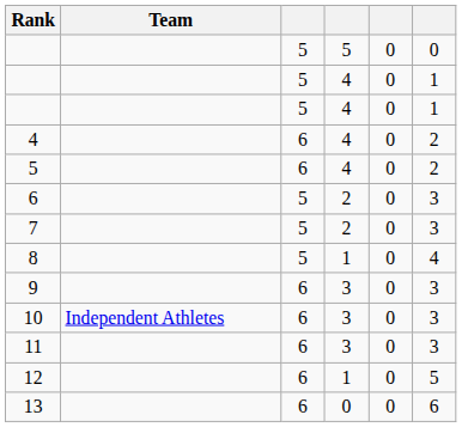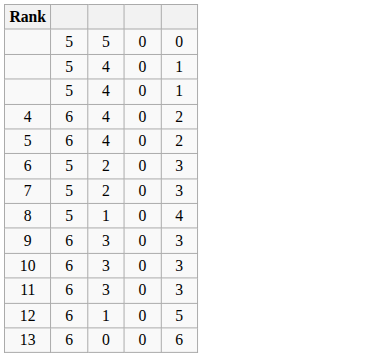 <table class="wikitable" style="text-align: center;">
 <tr>
 <th width=40>Rank</th>
-<th width=180>Team</th>
 <th width=30></th>
 <th width=30></th>
 <th width=30></th>
 <th width=30></th>
 </tr>
 <tr>
 <td></td>
-<td align=left></td>
 <td>5</td>
 <td>5</td>
 <td>0</td>
 <td>0</td>
 </tr>
 <tr>
 <td></td>
-<td align=left></td>
 <td>5</td>
 <td>4</td>
 <td>0</td>
 <td>1</td>
 </tr>
 <tr>
 <td></td>
-<td align=left></td>
 <td>5</td>
 <td>4</td>
 <td>0</td>
 <td>1</td>
 </tr>
 <tr>
 <td>4</td>
-<td align=left></td>
 <td>6</td>
 <td>4</td>
 <td>0</td>
 <td>2</td>
 </tr>
 <tr>
 <td>5</td>
-<td align=left></td>
 <td>6</td>
 <td>4</td>
 <td>0</td>
 <td>2</td>
 </tr>
 <tr>
 <td>6</td>
-<td align=left></td>
 <td>5</td>
 <td>2</td>
 <td>0</td>
 <td>3</td>
 </tr>
 <tr>
 <td>7</td>
-<td align=left></td>
 <td>5</td>
 <td>2</td>
 <td>0</td>
 <td>3</td>
 </tr>
 <tr>
 <td>8</td>
-<td align=left></td>
 <td>5</td>
 <td>1</td>
 <td>0</td>
 <td>4</td>
 </tr>
 <tr>
 <td>9</td>
-<td align=left></td>
 <td>6</td>
 <td>3</td>
 <td>0</td>
 <td>3</td>
 </tr>
 <tr>
 <td>10</td>
-<td align=left> <a href='#'>Independent Athletes</a></td>
 <td>6</td>
 <td>3</td>
 <td>0</td>
 <td>3</td>
 </tr>
 <tr>
 <td>11</td>
-<td align=left></td>
 <td>6</td>
 <td>3</td>
 <td>0</td>
 <td>3</td>
 </tr>
 <tr>
 <td>12</td>
-<td align=left></td>
 <td>6</td>
 <td>1</td>
 <td>0</td>
 <td>5</td>
 </tr>
 <tr>
 <td>13</td>
-<td align=left></td>
 <td>6</td>
 <td>0</td>
 <td>0</td>
 <td>6</td>
 </tr>
 </table>
